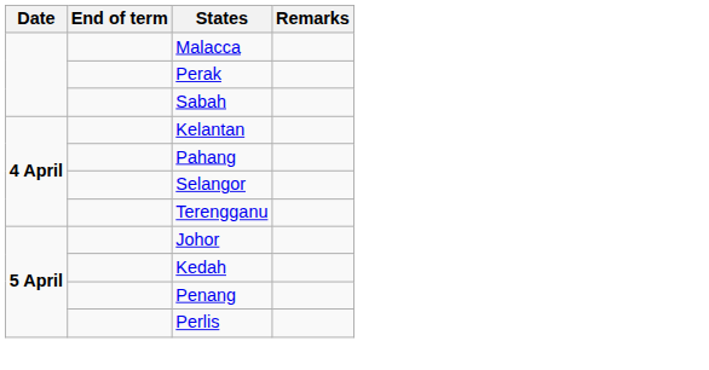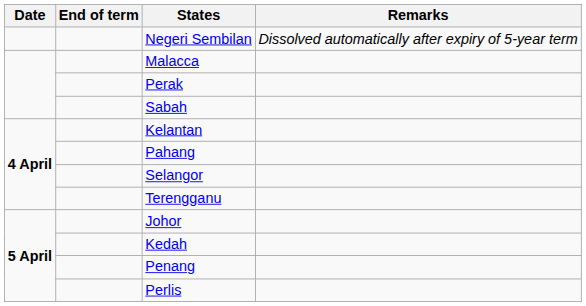 <table class="wikitable">
 <tr>
 <th>Date</th>
 <th>End of term</th>
 <th>States</th>
 <th>Remarks</th>
+</tr>
+<tr>
+<td></td>
+<td></td>
+<td> <a href='#'>Negeri Sembilan</a></td>
+<td><em>Dissolved automatically after expiry of 5-year term</em></td>
 </tr>
 <tr>
 <td rowspan="3"></td>
 <td></td>
 <td> <a href='#'>Malacca</a></td>
 <td></td>
 </tr>
 <tr>
 <td></td>
 <td> <a href='#'>Perak</a></td>
 <td></td>
 </tr>
 <tr>
 <td></td>
 <td> <a href='#'>Sabah</a></td>
 <td></td>
 </tr>
 <tr>
 <td rowspan="4" style="text-align:center;"><strong>4 April</strong></td>
 <td></td>
 <td> <a href='#'>Kelantan</a></td>
 <td></td>
 </tr>
 <tr>
 <td></td>
 <td> <a href='#'>Pahang</a></td>
 <td></td>
 </tr>
 <tr>
 <td></td>
 <td> <a href='#'>Selangor</a></td>
 <td></td>
 </tr>
 <tr>
 <td></td>
 <td> <a href='#'>Terengganu</a></td>
 <td></td>
 </tr>
 <tr>
 <td rowspan="4" style="text-align:center;"><strong>5 April</strong></td>
 <td></td>
 <td> <a href='#'>Johor</a></td>
 <td></td>
 </tr>
 <tr>
 <td></td>
 <td> <a href='#'>Kedah</a></td>
 <td></td>
 </tr>
 <tr>
 <td></td>
 <td> <a href='#'>Penang</a></td>
 <td></td>
 </tr>
 <tr>
 <td></td>
 <td> <a href='#'>Perlis</a></td>
 <td></td>
 </tr>
 </table>
